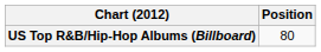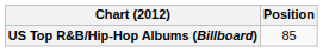 <table class="wikitable plainrowheaders">
 <tr>
 <th scope="col">Chart (2012)</th>
 <th scope="col">Position</th>
 </tr>
 <tr>
 <th scope="row">US Top R&B/Hip-Hop Albums (<em>Billboard</em>)</th>
-<td style="text-align:center;">80</td>
+<td style="text-align:center;">85</td>
 </tr>
 </table>
